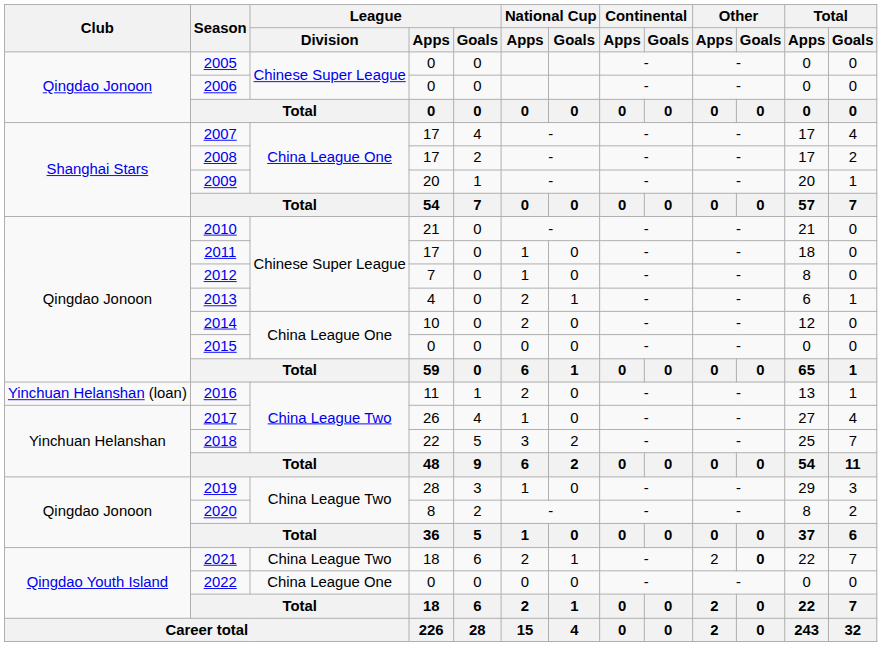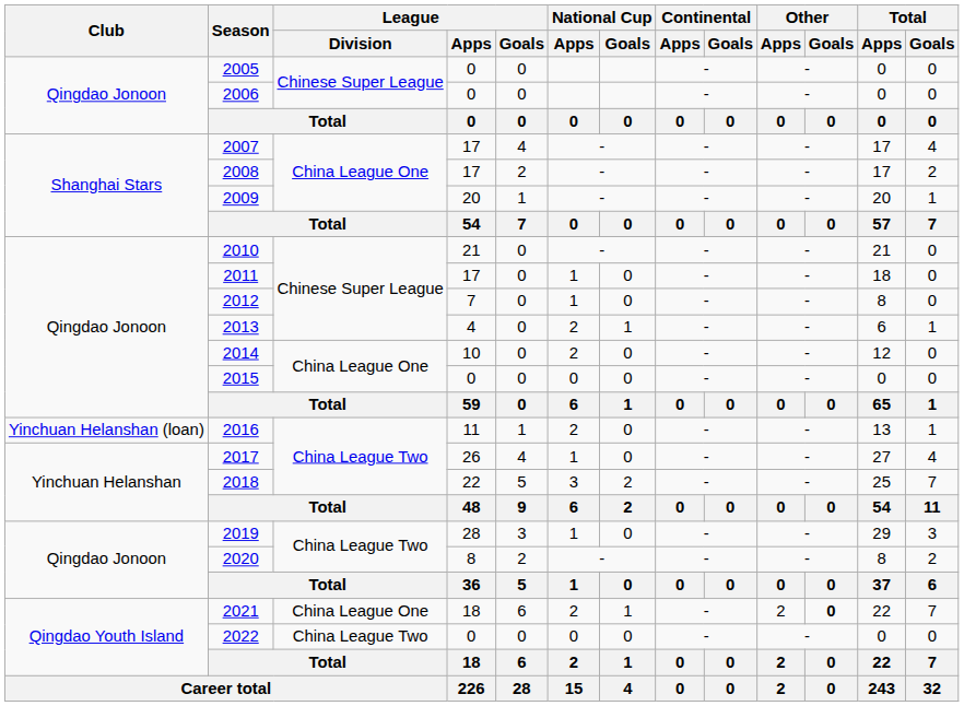 <table class="wikitable" style="text-align: center">
 <tr>
 <th rowspan="2">Club</th>
 <th rowspan="2">Season</th>
 <th colspan="3">League</th>
 <th colspan="2">National Cup</th>
 <th colspan="2">Continental</th>
 <th colspan="2">Other</th>
 <th colspan="2">Total</th>
 </tr>
 <tr>
 <th>Division</th>
 <th>Apps</th>
 <th>Goals</th>
 <th>Apps</th>
 <th>Goals</th>
 <th>Apps</th>
 <th>Goals</th>
 <th>Apps</th>
 <th>Goals</th>
 <th>Apps</th>
 <th>Goals</th>
 </tr>
 <tr>
 <td rowspan=3><a href='#'>Qingdao Jonoon</a></td>
 <td><a href='#'>2005</a></td>
 <td rowspan="2"><a href='#'>Chinese Super League</a></td>
 <td>0</td>
 <td>0</td>
 <td></td>
 <td></td>
 <td colspan="2">-</td>
 <td colspan="2">-</td>
 <td>0</td>
 <td>0</td>
 </tr>
 <tr>
 <td><a href='#'>2006</a></td>
 <td>0</td>
 <td>0</td>
 <td></td>
 <td></td>
 <td colspan="2">-</td>
 <td colspan="2">-</td>
 <td>0</td>
 <td>0</td>
 </tr>
 <tr>
 <th colspan="2">Total</th>
 <th>0</th>
 <th>0</th>
 <th>0</th>
 <th>0</th>
 <th>0</th>
 <th>0</th>
 <th>0</th>
 <th>0</th>
 <th>0</th>
 <th>0</th>
 </tr>
 <tr>
 <td rowspan=4><a href='#'>Shanghai Stars</a></td>
 <td><a href='#'>2007</a></td>
 <td rowspan="3"><a href='#'>China League One</a></td>
 <td>17</td>
 <td>4</td>
 <td colspan="2">-</td>
 <td colspan="2">-</td>
 <td colspan="2">-</td>
 <td>17</td>
 <td>4</td>
 </tr>
 <tr>
 <td><a href='#'>2008</a></td>
 <td>17</td>
 <td>2</td>
 <td colspan="2">-</td>
 <td colspan="2">-</td>
 <td colspan="2">-</td>
 <td>17</td>
 <td>2</td>
 </tr>
 <tr>
 <td><a href='#'>2009</a></td>
 <td>20</td>
 <td>1</td>
 <td colspan="2">-</td>
 <td colspan="2">-</td>
 <td colspan="2">-</td>
 <td>20</td>
 <td>1</td>
 </tr>
 <tr>
 <th colspan="2">Total</th>
 <th>54</th>
 <th>7</th>
 <th>0</th>
 <th>0</th>
 <th>0</th>
 <th>0</th>
 <th>0</th>
 <th>0</th>
 <th>57</th>
 <th>7</th>
 </tr>
 <tr>
 <td rowspan=7>Qingdao Jonoon</td>
 <td><a href='#'>2010</a></td>
 <td rowspan="4">Chinese Super League</td>
 <td>21</td>
 <td>0</td>
 <td colspan="2">-</td>
 <td colspan="2">-</td>
 <td colspan="2">-</td>
 <td>21</td>
 <td>0</td>
 </tr>
 <tr>
 <td><a href='#'>2011</a></td>
 <td>17</td>
 <td>0</td>
 <td>1</td>
 <td>0</td>
 <td colspan="2">-</td>
 <td colspan="2">-</td>
 <td>18</td>
 <td>0</td>
 </tr>
 <tr>
 <td><a href='#'>2012</a></td>
 <td>7</td>
 <td>0</td>
 <td>1</td>
 <td>0</td>
 <td colspan="2">-</td>
 <td colspan="2">-</td>
 <td>8</td>
 <td>0</td>
 </tr>
 <tr>
 <td><a href='#'>2013</a></td>
 <td>4</td>
 <td>0</td>
 <td>2</td>
 <td>1</td>
 <td colspan="2">-</td>
 <td colspan="2">-</td>
 <td>6</td>
 <td>1</td>
 </tr>
 <tr>
 <td><a href='#'>2014</a></td>
 <td rowspan="2">China League One</td>
 <td>10</td>
 <td>0</td>
 <td>2</td>
 <td>0</td>
 <td colspan="2">-</td>
 <td colspan="2">-</td>
 <td>12</td>
 <td>0</td>
 </tr>
 <tr>
 <td><a href='#'>2015</a></td>
 <td>0</td>
 <td>0</td>
 <td>0</td>
 <td>0</td>
 <td colspan="2">-</td>
 <td colspan="2">-</td>
 <td>0</td>
 <td>0</td>
 </tr>
 <tr>
 <th colspan="2">Total</th>
 <th>59</th>
 <th>0</th>
 <th>6</th>
 <th>1</th>
 <th>0</th>
 <th>0</th>
 <th>0</th>
 <th>0</th>
 <th>65</th>
 <th>1</th>
 </tr>
 <tr>
 <td><a href='#'>Yinchuan Helanshan</a> (loan)</td>
 <td><a href='#'>2016</a></td>
 <td rowspan=3><a href='#'>China League Two</a></td>
 <td>11</td>
 <td>1</td>
 <td>2</td>
 <td>0</td>
 <td colspan="2">-</td>
 <td colspan="2">-</td>
 <td>13</td>
 <td>1</td>
 </tr>
 <tr>
 <td rowspan=3>Yinchuan Helanshan</td>
 <td><a href='#'>2017</a></td>
 <td>26</td>
 <td>4</td>
 <td>1</td>
 <td>0</td>
 <td colspan="2">-</td>
 <td colspan="2">-</td>
 <td>27</td>
 <td>4</td>
 </tr>
 <tr>
 <td><a href='#'>2018</a></td>
 <td>22</td>
 <td>5</td>
 <td>3</td>
 <td>2</td>
 <td colspan="2">-</td>
 <td colspan="2">-</td>
 <td>25</td>
 <td>7</td>
 </tr>
 <tr>
 <th colspan="2">Total</th>
 <th>48</th>
 <th>9</th>
 <th>6</th>
 <th>2</th>
 <th>0</th>
 <th>0</th>
 <th>0</th>
 <th>0</th>
 <th>54</th>
 <th>11</th>
 </tr>
 <tr>
 <td rowspan=3>Qingdao Jonoon</td>
 <td><a href='#'>2019</a></td>
 <td rowspan=2>China League Two</td>
 <td>28</td>
 <td>3</td>
 <td>1</td>
 <td>0</td>
 <td colspan="2">-</td>
 <td colspan="2">-</td>
 <td>29</td>
 <td>3</td>
 </tr>
 <tr>
 <td><a href='#'>2020</a></td>
 <td>8</td>
 <td>2</td>
 <td colspan="2">-</td>
 <td colspan="2">-</td>
 <td colspan="2">-</td>
 <td>8</td>
 <td>2</td>
 </tr>
 <tr>
 <th colspan="2">Total</th>
 <th>36</th>
 <th>5</th>
 <th>1</th>
 <th>0</th>
 <th>0</th>
 <th>0</th>
 <th>0</th>
 <th>0</th>
 <th>37</th>
 <th>6</th>
 </tr>
 <tr>
 <td rowspan=3><a href='#'>Qingdao Youth Island</a></td>
 <td><a href='#'>2021</a></td>
-<td>China League Two</td>
+<td>China League One</td>
 <td>18</td>
 <td>6</td>
 <td>2</td>
 <td>1</td>
 <td colspan="2">-</td>
 <td>2</td>
 <td><strong>0</strong></td>
 <td>22</td>
 <td>7</td>
 </tr>
 <tr>
 <td><a href='#'>2022</a></td>
-<td>China League One</td>
+<td>China League Two</td>
 <td>0</td>
 <td>0</td>
 <td>0</td>
 <td>0</td>
 <td colspan="2">-</td>
 <td colspan="2">-</td>
 <td>0</td>
 <td>0</td>
 </tr>
 <tr>
 <th colspan="2">Total</th>
 <th>18</th>
 <th>6</th>
 <th>2</th>
 <th>1</th>
 <th>0</th>
 <th>0</th>
 <th>2</th>
 <th>0</th>
 <th>22</th>
 <th>7</th>
 </tr>
 <tr>
 <th colspan=3>Career total</th>
 <th>226</th>
 <th>28</th>
 <th>15</th>
 <th>4</th>
 <th>0</th>
 <th>0</th>
 <th>2</th>
 <th>0</th>
 <th>243</th>
 <th>32</th>
 </tr>
 </table>
